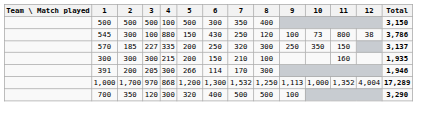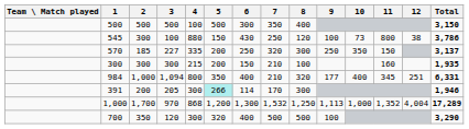 <table class="wikitable sortable" style="font-size: 74%; text-align:center;">
 <tr>
 <th>Team \ Match played</th>
 <th align=center>1</th>
 <th align=center>2</th>
 <th align=center>3</th>
 <th align=center>4</th>
 <th align=center>5</th>
 <th align=center>6</th>
 <th align=center>7</th>
 <th align=center>8</th>
 <th align=center>9</th>
 <th align=center>10</th>
 <th align=center>11</th>
 <th align=center>12</th>
 <th align=center>Total</th>
 </tr>
 <tr align=center>
 <td align=left></td>
 <td>500</td>
 <td>500</td>
 <td>500</td>
 <td>100</td>
 <td>500</td>
 <td>300</td>
 <td>350</td>
 <td>400</td>
 <td bgcolor="#c8ccd1"  colspan="4"></td>
 <td><strong>3,150</strong></td>
 </tr>
 <tr align=center>
 <td align=left></td>
 <td>545</td>
 <td>300</td>
 <td>100</td>
 <td>880</td>
 <td>150</td>
 <td>430</td>
 <td>250</td>
 <td>120</td>
 <td>100</td>
 <td>73</td>
 <td>800</td>
 <td>38</td>
 <td><strong>3,786</strong></td>
 </tr>
 <tr align=center>
 <td align=left></td>
 <td>570</td>
 <td>185</td>
 <td>227</td>
 <td>335</td>
 <td>200</td>
 <td>250</td>
 <td>320</td>
 <td>300</td>
 <td>250</td>
 <td>350</td>
 <td>150</td>
 <td bgcolor="#c8ccd1"></td>
 <td><strong>3,137</strong></td>
 </tr>
 <tr align=center>
 <td align=left></td>
 <td>300</td>
 <td>300</td>
 <td>300</td>
 <td>215</td>
 <td>200</td>
 <td>150</td>
 <td>210</td>
 <td>100</td>
 <td></td>
 <td></td>
 <td>160</td>
 <td></td>
 <td><strong>1,935</strong></td>
 </tr>
 <tr align=center>
 <td align=left></td>
+<td>984</td>
+<td>1,000</td>
+<td>1,094</td>
+<td>800</td>
+<td>350</td>
+<td>400</td>
+<td>210</td>
+<td>320</td>
+<td>177</td>
+<td>400</td>
+<td>345</td>
+<td>251</td>
+<td><strong>6,331</strong></td>
+</tr>
+<tr align=center>
+<td align=left></td>
 <td>391</td>
 <td>200</td>
 <td>205</td>
 <td>300</td>
-<td>266</td>
+<td style="background: paleturquoise;">266</td>
 <td>114</td>
 <td>170</td>
 <td>300</td>
 <td bgcolor="#c8ccd1"  colspan="4"></td>
 <td><strong>1,946</strong></td>
 </tr>
 <tr align=center>
 <td align=left></td>
 <td>1,000</td>
 <td>1,700</td>
 <td>970</td>
 <td>868</td>
 <td>1,200</td>
 <td>1,300</td>
 <td>1,532</td>
 <td>1,250</td>
 <td>1,113</td>
 <td>1,000</td>
 <td>1,352</td>
 <td>4,004</td>
 <td><strong>17,289</strong></td>
 </tr>
 <tr align=center>
 <td align=left></td>
 <td>700</td>
 <td>350</td>
 <td>120</td>
 <td>300</td>
 <td>320</td>
 <td>400</td>
 <td>500</td>
 <td>500</td>
 <td>100</td>
 <td bgcolor="#c8ccd1"  colspan="3"></td>
 <td><strong>3,290</strong></td>
 </tr>
 </table>
